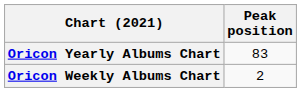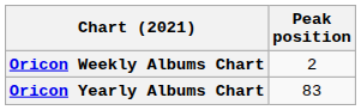 <table class="wikitable plainrowheaders" style="text-align:center;">
 <tr>
 <th>Chart (2021)</th>
 <th>Peak<br>position</th>
 </tr>
 <tr>
+<th scope="row"><a href='#'>Oricon</a> Weekly Albums Chart</th>
+<td>2</td>
+</tr>
+<tr>
 <th scope="row"><a href='#'>Oricon</a> Yearly Albums Chart</th>
 <td>83</td>
 </tr>
-<tr>
-<th scope="row"><a href='#'>Oricon</a> Weekly Albums Chart</th>
-<td>2</td>
-</tr>
 </table>
